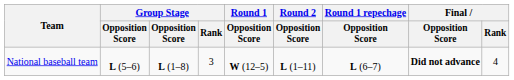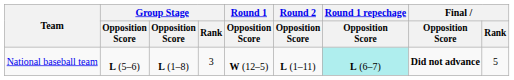 <table class="wikitable" style="font-size:90%">
 <tr>
 <th rowspan=2>Team</th>
 <th colspan=3><a href='#'>Group Stage</a></th>
 <th><a href='#'>Round 1</a></th>
 <th><a href='#'>Round 2</a></th>
 <th><a href='#'>Round 1 repechage</a></th>
 <th colspan=2>Final / </th>
 </tr>
 <tr style="font-size:95%">
 <th>Opposition<br>Score</th>
 <th>Opposition<br>Score</th>
 <th>Rank</th>
 <th>Opposition<br>Score</th>
 <th>Opposition<br>Score</th>
 <th>Opposition<br>Score</th>
 <th>Opposition<br>Score</th>
 <th>Rank</th>
 </tr>
 <tr align=center>
 <td align=left><a href='#'>National baseball team</a></td>
 <td><br><strong>L</strong> (5–6)</td>
 <td><br><strong>L</strong> (1–8)</td>
 <td>3</td>
 <td><br><strong>W</strong> (12–5)</td>
 <td><br><strong>L</strong> (1–11)</td>
-<td><br><strong>L</strong> (6–7)</td>
+<td style="background: paleturquoise;"><br><strong>L</strong> (6–7)</td>
 <td><strong>Did not advance</strong></td>
-<td>4</td>
+<td>5</td>
 </tr>
 </table>
